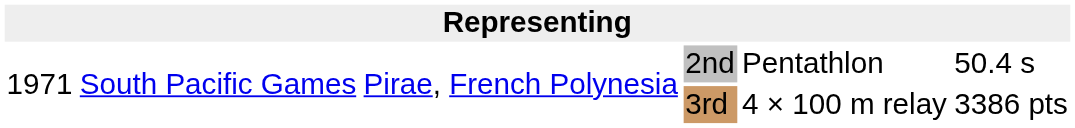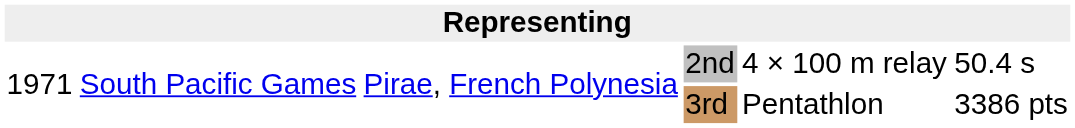 <table>
 <tr>
 <th style="background:#eee;" colspan="6">Representing </th>
 </tr>
 <tr>
 <td rowspan=2>1971</td>
 <td rowspan=2><a href='#'>South Pacific Games</a></td>
 <td rowspan=2><a href='#'>Pirae</a>, <a href='#'>French Polynesia</a></td>
 <td style="background:silver;">2nd</td>
-<td>Pentathlon</td>
+<td>4 × 100 m relay</td>
 <td>50.4 s</td>
 </tr>
 <tr>
 <td style="background:#c96;">3rd</td>
-<td>4 × 100 m relay</td>
+<td>Pentathlon</td>
 <td>3386 pts</td>
 </tr>
 </table>
